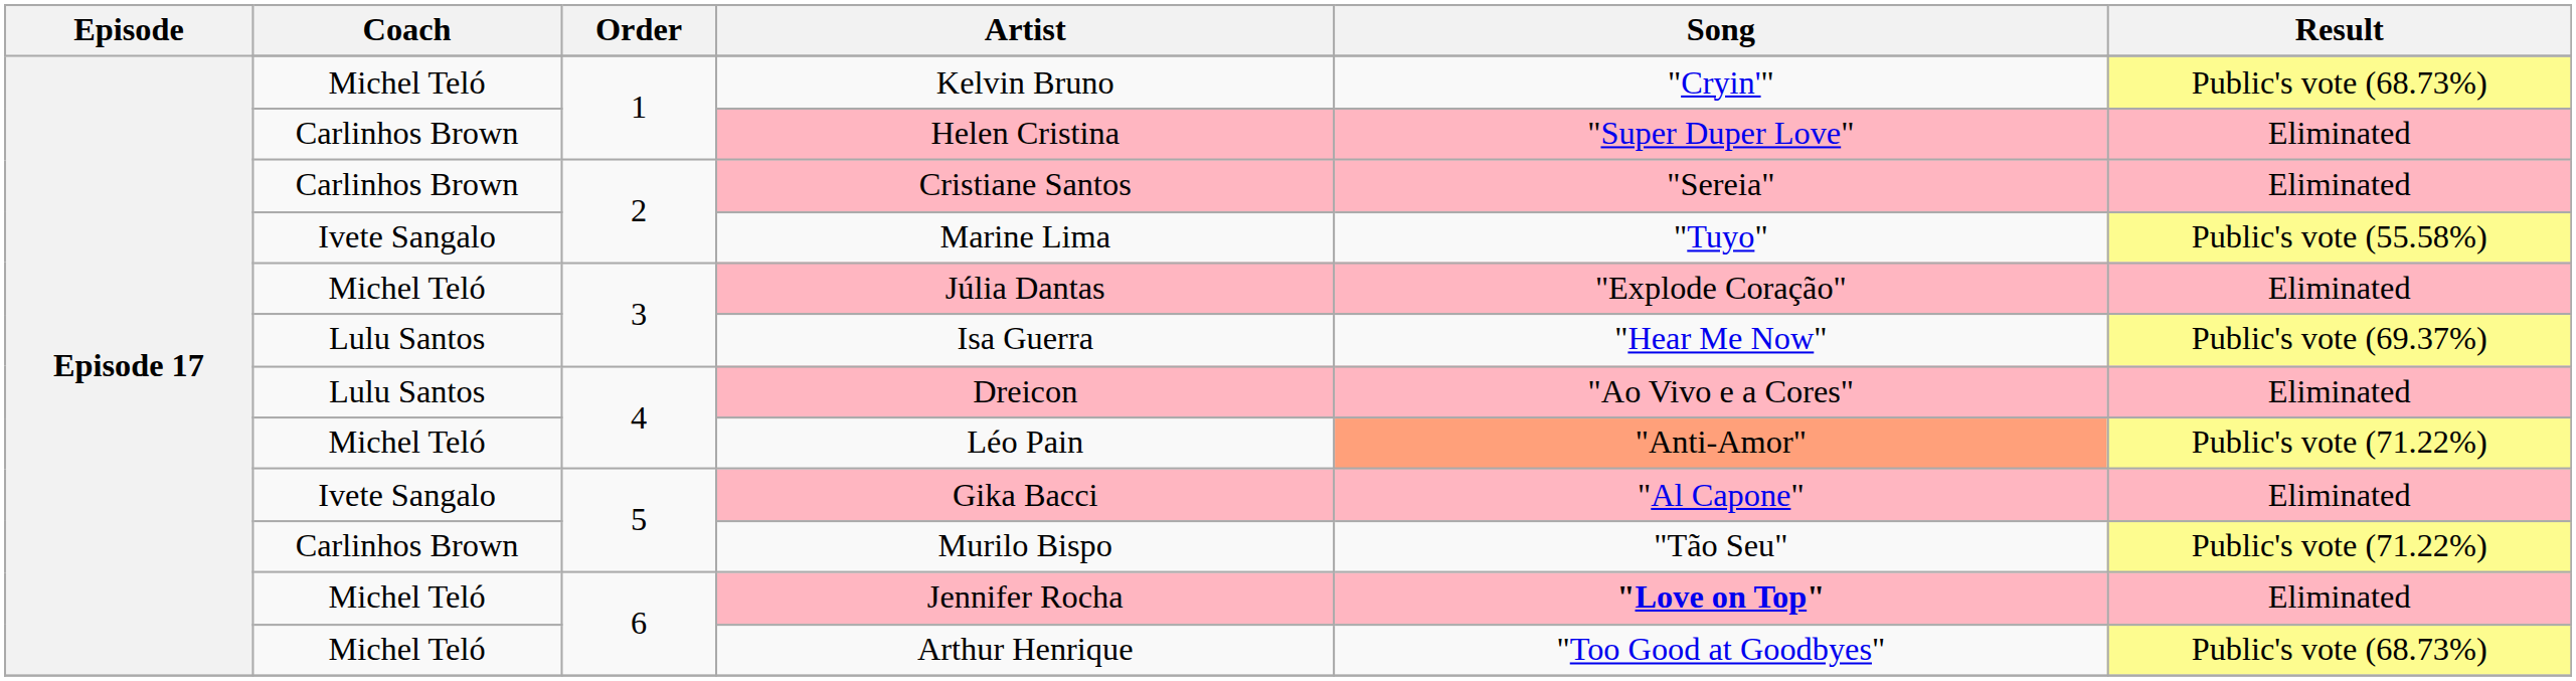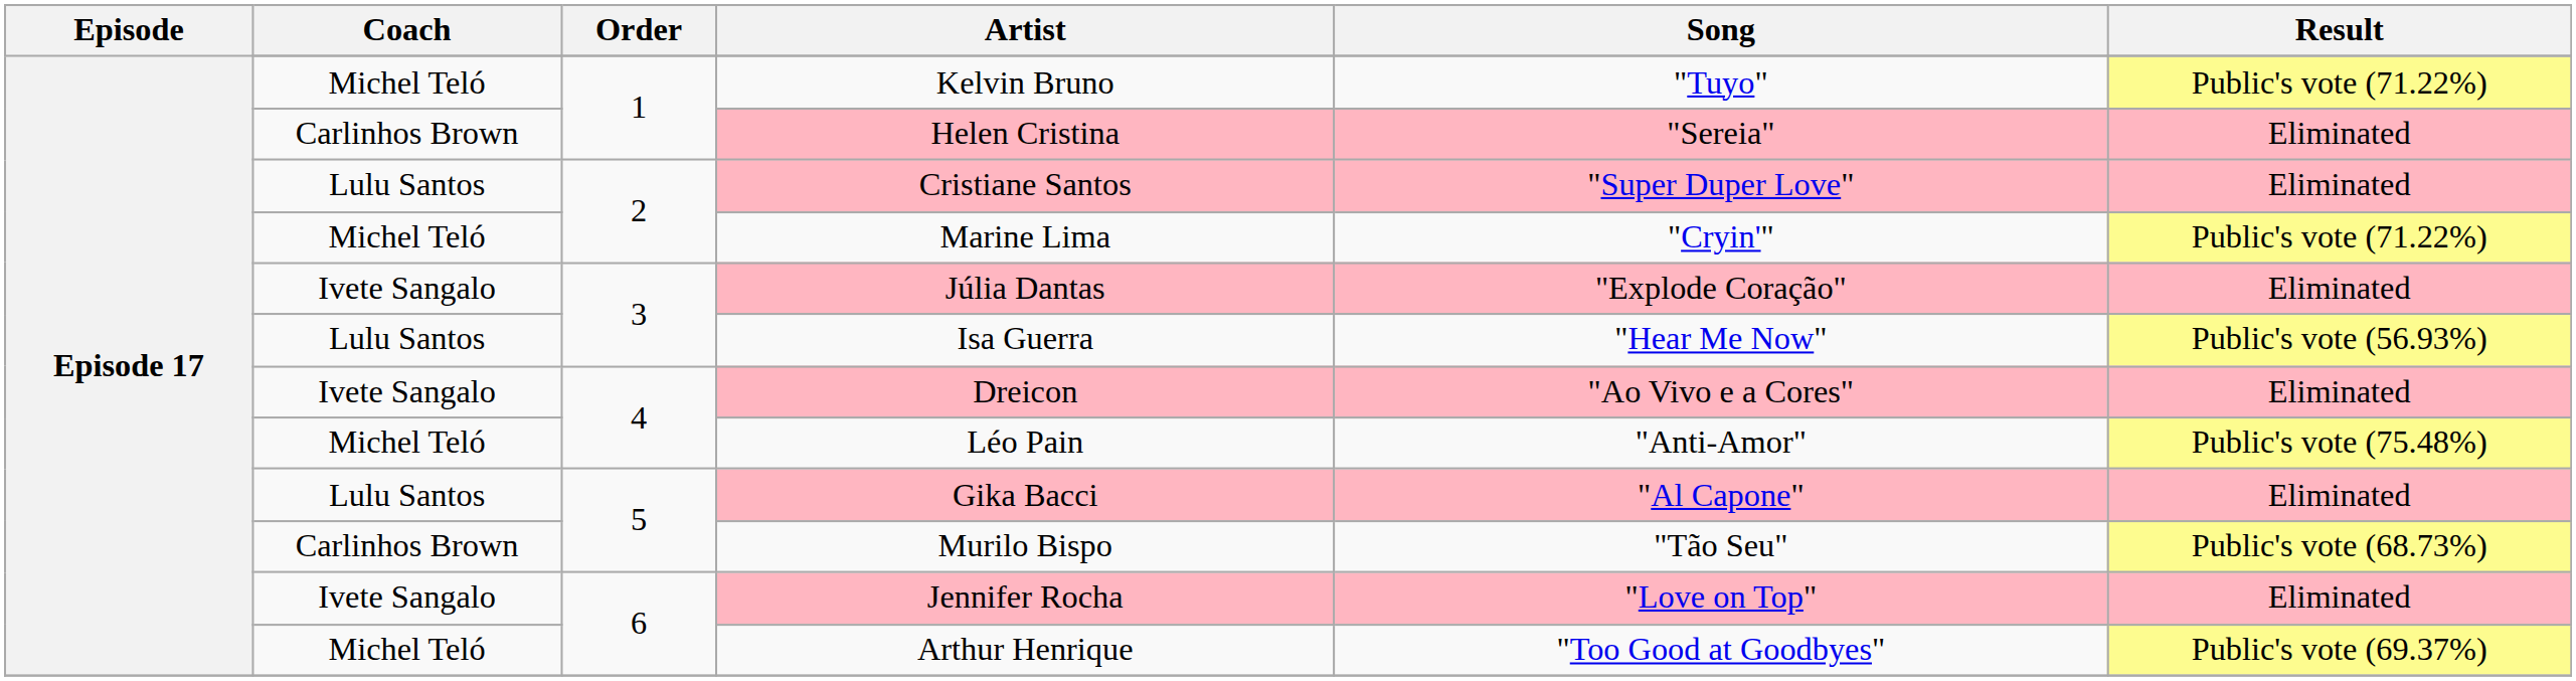 <table class="wikitable" style="text-align:center; width:100%;">
 <tr>
 <th scope="col" width="08%">Episode</th>
 <th scope="col" width="10%">Coach</th>
 <th scope="col" width="05%">Order</th>
 <th scope="col" width="20%">Artist</th>
 <th scope="col" width="25%">Song</th>
 <th scope="col" width="15%">Result</th>
 </tr>
 <tr>
 <th scope="col" rowspan=13>Episode 17<br></th>
 </tr>
 <tr>
 <td>Michel Teló</td>
 <td rowspan=2>1</td>
 <td>Kelvin Bruno</td>
-<td>"<a href='#'>Cryin'</a>"</td>
-<td bgcolor=FDFC8F>Public's vote (68.73%)</td>
+<td>"<a href='#'>Tuyo</a>"</td>
+<td bgcolor=FDFC8F>Public's vote (71.22%)</td>
 </tr>
 <tr>
 <td>Carlinhos Brown</td>
 <td bgcolor=FFB6C1>Helen Cristina</td>
+<td bgcolor=FFB6C1>"Sereia"</td>
+<td bgcolor=FFB6C1>Eliminated</td>
+</tr>
+<tr>
+<td>Lulu Santos</td>
+<td rowspan=2>2</td>
+<td bgcolor=FFB6C1>Cristiane Santos</td>
 <td bgcolor=FFB6C1>"<a href='#'>Super Duper Love</a>"</td>
 <td bgcolor=FFB6C1>Eliminated</td>
 </tr>
 <tr>
-<td>Carlinhos Brown</td>
-<td rowspan=2>2</td>
-<td bgcolor=FFB6C1>Cristiane Santos</td>
-<td bgcolor=FFB6C1>"Sereia"</td>
-<td bgcolor=FFB6C1>Eliminated</td>
+<td>Michel Teló</td>
+<td>Marine Lima</td>
+<td>"<a href='#'>Cryin'</a>"</td>
+<td bgcolor=FDFC8F>Public's vote (71.22%)</td>
 </tr>
 <tr>
 <td>Ivete Sangalo</td>
-<td>Marine Lima</td>
-<td>"<a href='#'>Tuyo</a>"</td>
-<td bgcolor=FDFC8F>Public's vote (55.58%)</td>
-</tr>
-<tr>
-<td>Michel Teló</td>
 <td rowspan=2>3</td>
 <td bgcolor=FFB6C1>Júlia Dantas</td>
 <td bgcolor=FFB6C1>"Explode Coração"</td>
 <td bgcolor=FFB6C1>Eliminated</td>
 </tr>
 <tr>
 <td>Lulu Santos</td>
 <td>Isa Guerra</td>
 <td>"<a href='#'>Hear Me Now</a>"</td>
-<td bgcolor=FDFC8F>Public's vote (69.37%)</td>
+<td bgcolor=FDFC8F>Public's vote (56.93%)</td>
 </tr>
 <tr>
-<td>Lulu Santos</td>
+<td>Ivete Sangalo</td>
 <td rowspan=2>4</td>
 <td bgcolor=FFB6C1>Dreicon</td>
 <td bgcolor=FFB6C1>"Ao Vivo e a Cores"</td>
 <td bgcolor=FFB6C1>Eliminated</td>
 </tr>
 <tr>
 <td>Michel Teló</td>
 <td>Léo Pain</td>
-<td style="background: lightsalmon;">"Anti-Amor"</td>
-<td bgcolor=FDFC8F>Public's vote (71.22%)</td>
+<td>"Anti-Amor"</td>
+<td bgcolor=FDFC8F>Public's vote (75.48%)</td>
 </tr>
 <tr>
-<td>Ivete Sangalo</td>
+<td>Lulu Santos</td>
 <td rowspan=2>5</td>
 <td bgcolor=FFB6C1>Gika Bacci</td>
 <td bgcolor=FFB6C1>"<a href='#'>Al Capone</a>"</td>
 <td bgcolor=FFB6C1>Eliminated</td>
 </tr>
 <tr>
 <td>Carlinhos Brown</td>
 <td>Murilo Bispo</td>
 <td>"Tão Seu"</td>
-<td bgcolor=FDFC8F>Public's vote (71.22%)</td>
+<td bgcolor=FDFC8F>Public's vote (68.73%)</td>
 </tr>
 <tr>
-<td>Michel Teló</td>
+<td>Ivete Sangalo</td>
 <td rowspan=2>6</td>
 <td bgcolor=FFB6C1>Jennifer Rocha</td>
-<td bgcolor=FFB6C1><strong>"<a href='#'>Love on Top</a>"</strong></td>
+<td bgcolor=FFB6C1>"<a href='#'>Love on Top</a>"</td>
 <td bgcolor=FFB6C1>Eliminated</td>
 </tr>
 <tr>
 <td>Michel Teló</td>
 <td>Arthur Henrique</td>
 <td>"<a href='#'>Too Good at Goodbyes</a>"</td>
-<td bgcolor=FDFC8F>Public's vote (68.73%)</td>
+<td bgcolor=FDFC8F>Public's vote (69.37%)</td>
 </tr>
 <tr>
 </tr>
 </table>
